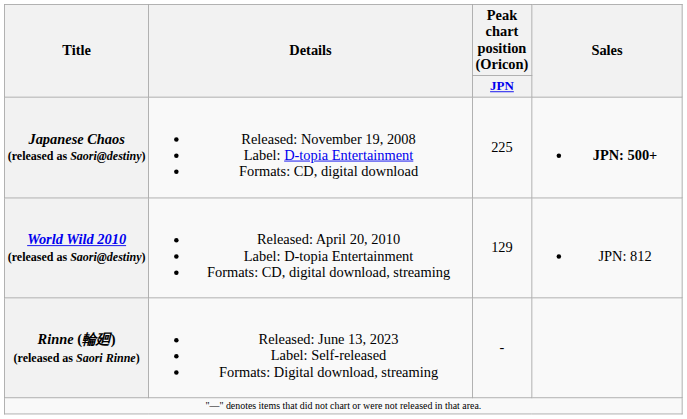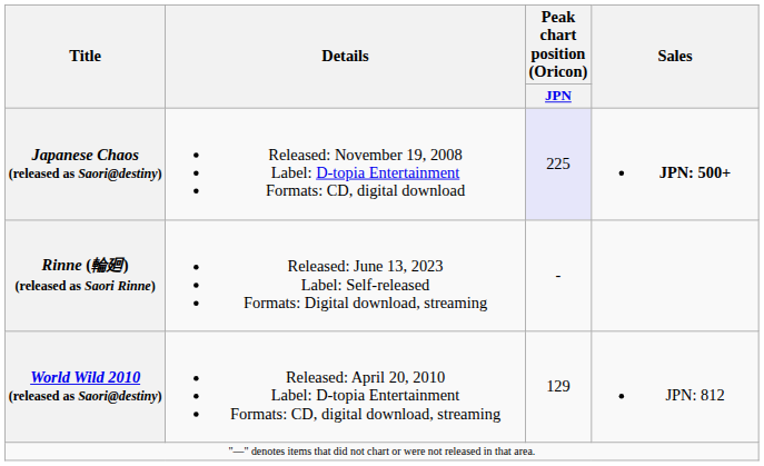 <table class="wikitable plainrowheaders" style="text-align:center;">
 <tr>
 <th scope="col" rowspan="2" 8="width:8em">Title</th>
 <th scope="col" rowspan="2" style="width:22em">Details</th>
 <th scope="col">Peak chart position (Oricon)</th>
 <th scope="col" rowspan="2" style="width:10em">Sales</th>
 </tr>
 <tr>
 <th scope="col" style="width:3em;font-size:90%;"><a href='#'>JPN</a><br></th>
 </tr>
 <tr>
 <th scope="row"><em>Japanese Chaos</em> <br> <small>(released as <em>Saori@destiny</em>)</small></th>
 <td><br><ul><li>Released: November 19, 2008</li><li>Label: <a href='#'>D-topia Entertainment</a></li><li>Formats: CD, digital download</li></ul></td>
-<td>225</td>
+<td style="background: lavender;">225</td>
 <td><strong><br><ul><li>JPN: 500+</li></ul></strong></td>
+</tr>
+<tr>
+<th scope="row"><em>Rinne</em> (<em>輪廻</em>) <br> <small>(released as <em>Saori Rinne</em>)</small></th>
+<td><br><ul><li>Released: June 13, 2023</li><li>Label: Self-released</li><li>Formats: Digital download, streaming</li></ul></td>
+<td>-</td>
+<td></td>
 </tr>
 <tr>
 <th scope="row"><em><a href='#'>World Wild 2010</a></em> <br> <small>(released as <em>Saori@destiny</em>)</small></th>
 <td><br><ul><li>Released: April 20, 2010</li><li>Label: D-topia Entertainment</li><li>Formats: CD, digital download, streaming</li></ul></td>
 <td>129</td>
 <td><br><ul><li>JPN: 812</li></ul></td>
 </tr>
 <tr>
-<th scope="row"><em>Rinne</em> (<em>輪廻</em>) <br> <small>(released as <em>Saori Rinne</em>)</small></th>
-<td><br><ul><li>Released: June 13, 2023</li><li>Label: Self-released</li><li>Formats: Digital download, streaming</li></ul></td>
-<td>-</td>
-<td></td>
-</tr>
-<tr>
 <td colspan="4" style="font-size: 11px;">"—" denotes items that did not chart or were not released in that area.</td>
 </tr>
 </table>
